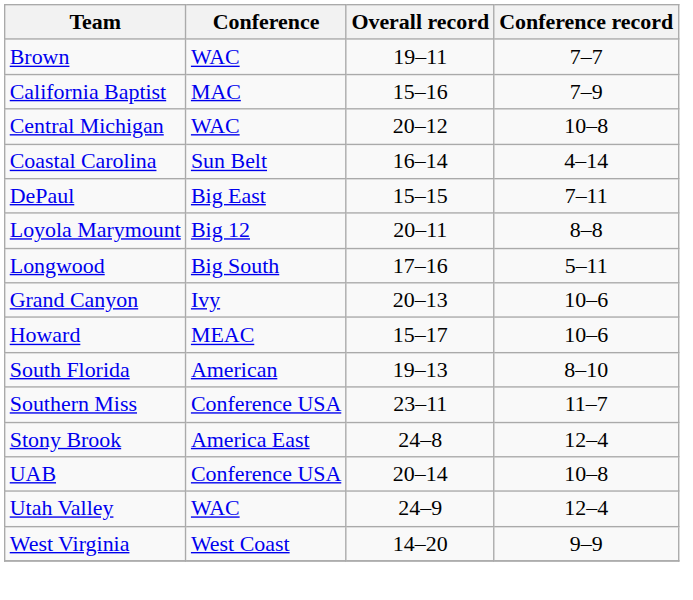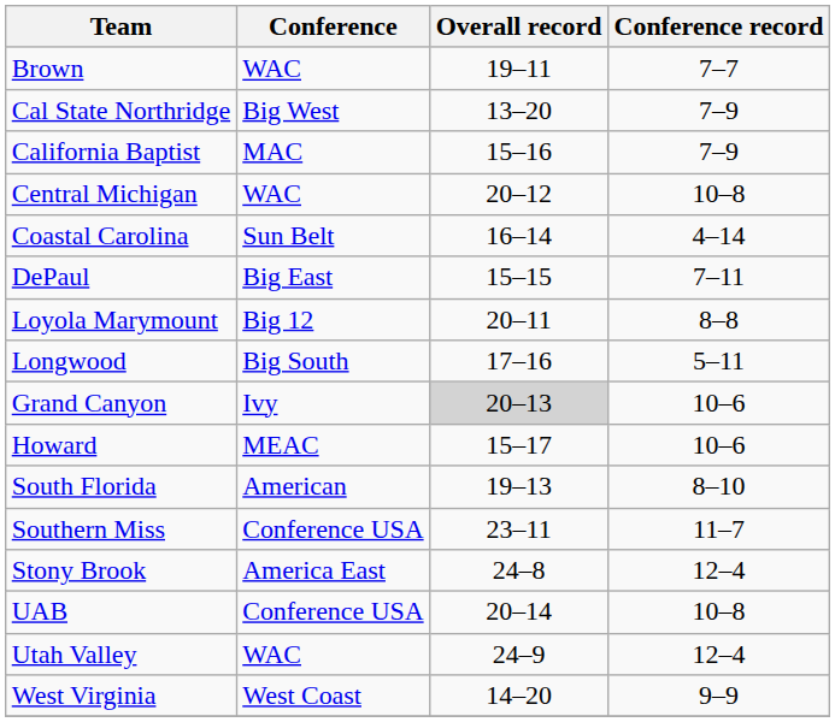 <table class="wikitable sortable" style="text-align:center">
 <tr>
 <th>Team</th>
 <th>Conference</th>
 <th data-sort-type="number">Overall record</th>
 <th data-sort-type="number">Conference record</th>
 </tr>
 <tr>
 <td align=left><a href='#'>Brown</a></td>
 <td align=left><a href='#'>WAC</a></td>
 <td>19–11</td>
 <td>7–7</td>
+</tr>
+<tr>
+<td align="left"><a href='#'>Cal State Northridge</a></td>
+<td align="left"><a href='#'>Big West</a></td>
+<td>13–20</td>
+<td>7–9</td>
 </tr>
 <tr>
 <td align=left><a href='#'>California Baptist</a></td>
 <td align="left"><a href='#'>MAC</a></td>
 <td>15–16</td>
 <td>7–9</td>
 </tr>
 <tr>
 <td align="left"><a href='#'>Central Michigan</a></td>
 <td align=left><a href='#'>WAC</a></td>
 <td>20–12</td>
 <td>10–8</td>
 </tr>
 <tr>
 <td align="left"><a href='#'>Coastal Carolina</a></td>
 <td align="left"><a href='#'>Sun Belt</a></td>
 <td>16–14</td>
 <td>4–14</td>
 </tr>
 <tr>
 <td align="left"><a href='#'>DePaul</a></td>
 <td align="left"><a href='#'>Big East</a></td>
 <td>15–15</td>
 <td>7–11</td>
 </tr>
 <tr>
 <td align="left"><a href='#'>Loyola Marymount</a></td>
 <td align=left><a href='#'>Big 12</a></td>
 <td>20–11</td>
 <td>8–8</td>
 </tr>
 <tr>
 <td align="left"><a href='#'>Longwood</a></td>
 <td align="left"><a href='#'>Big South</a></td>
 <td>17–16</td>
 <td>5–11</td>
 </tr>
 <tr>
 <td align=left><a href='#'>Grand Canyon</a></td>
 <td align=left><a href='#'>Ivy</a></td>
-<td>20–13</td>
+<td style="background: lightgrey;">20–13</td>
 <td>10–6</td>
 </tr>
 <tr>
 <td align="left"><a href='#'>Howard</a></td>
 <td align="left"><a href='#'>MEAC</a></td>
 <td>15–17</td>
 <td>10–6</td>
 </tr>
 <tr>
 <td align="left"><a href='#'>South Florida</a></td>
 <td align="left"><a href='#'>American</a></td>
 <td>19–13</td>
 <td>8–10</td>
 </tr>
 <tr>
 <td align="left"><a href='#'>Southern Miss</a></td>
 <td align="left"><a href='#'>Conference USA</a></td>
 <td>23–11</td>
 <td>11–7</td>
 </tr>
 <tr>
 <td align="left"><a href='#'>Stony Brook</a></td>
 <td align="left"><a href='#'>America East</a></td>
 <td>24–8</td>
 <td>12–4</td>
 </tr>
 <tr>
 <td align="left"><a href='#'>UAB</a></td>
 <td align="left"><a href='#'>Conference USA</a></td>
 <td>20–14</td>
 <td>10–8</td>
 </tr>
 <tr>
 <td align="left"><a href='#'>Utah Valley</a></td>
 <td align="left"><a href='#'>WAC</a></td>
 <td>24–9</td>
 <td>12–4</td>
 </tr>
 <tr>
 <td align=left><a href='#'>West Virginia</a></td>
 <td align="left"><a href='#'>West Coast</a></td>
 <td>14–20</td>
 <td>9–9</td>
 </tr>
 <tr>
 </tr>
 </table>
